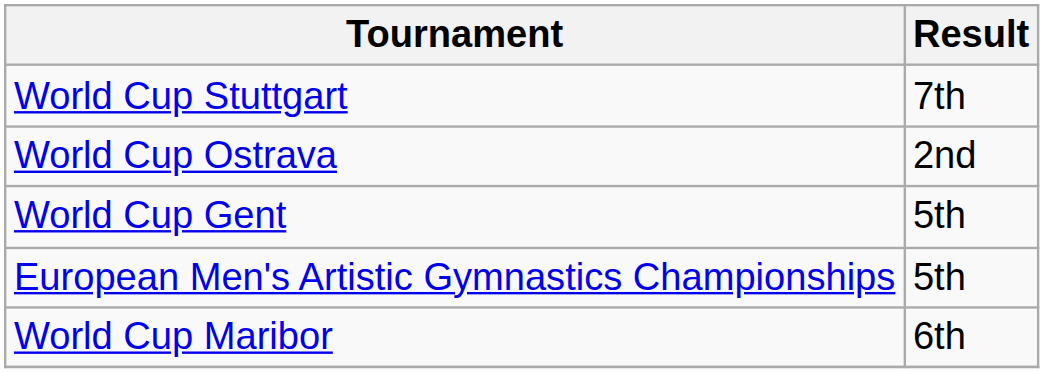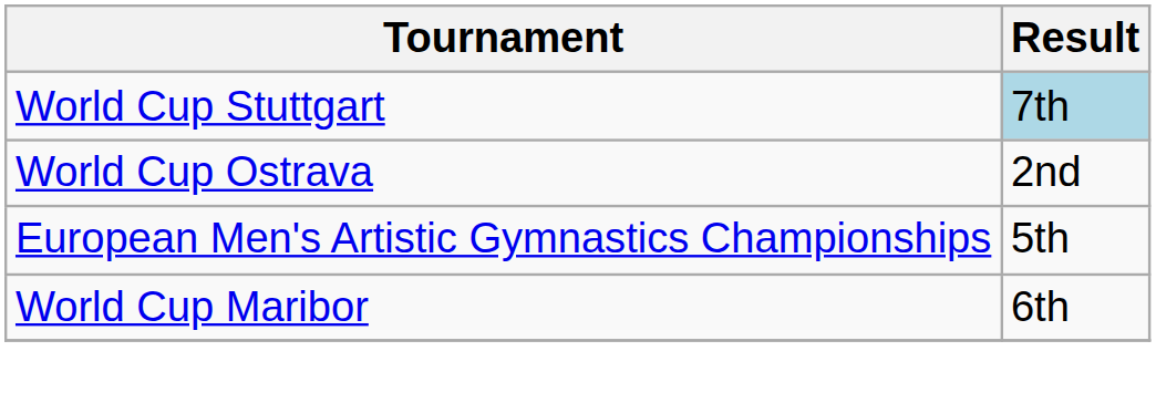 <table class="wikitable" border="1">
 <tr>
 <th>Tournament</th>
 <th>Result</th>
 </tr>
 <tr>
 <td><a href='#'>World Cup Stuttgart</a></td>
-<td>7th</td>
+<td style="background: lightblue;">7th</td>
 </tr>
 <tr>
 <td><a href='#'>World Cup Ostrava</a></td>
 <td>2nd </td>
-</tr>
-<tr>
-<td><a href='#'>World Cup Gent</a></td>
-<td>5th</td>
 </tr>
 <tr>
 <td><a href='#'>European Men's Artistic Gymnastics Championships</a></td>
 <td>5th</td>
 </tr>
 <tr>
 <td><a href='#'>World Cup Maribor</a></td>
 <td>6th</td>
 </tr>
 <tr>
 </tr>
 </table>
